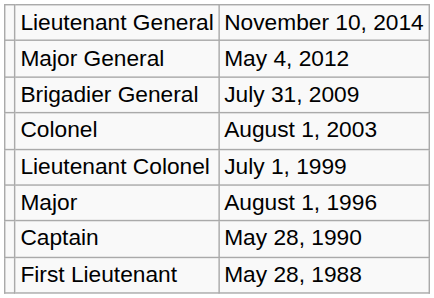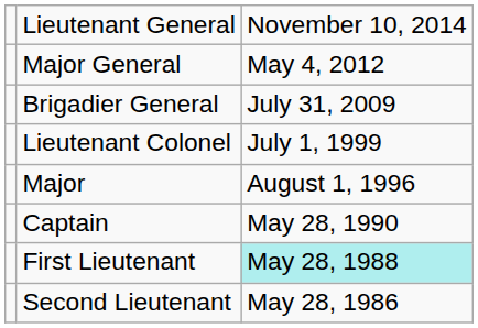 <table class="wikitable">
 <tr>
 <td></td>
 <td>Lieutenant General</td>
 <td>November 10, 2014</td>
 </tr>
 <tr>
 <td></td>
 <td>Major General</td>
 <td>May 4, 2012</td>
 </tr>
 <tr>
 <td></td>
 <td>Brigadier General</td>
 <td>July 31, 2009</td>
-</tr>
-<tr>
-<td></td>
-<td>Colonel</td>
-<td>August 1, 2003</td>
 </tr>
 <tr>
 <td></td>
 <td>Lieutenant Colonel</td>
 <td>July 1, 1999</td>
 </tr>
 <tr>
 <td></td>
 <td>Major</td>
 <td>August 1, 1996</td>
 </tr>
 <tr>
 <td></td>
 <td>Captain</td>
 <td>May 28, 1990</td>
 </tr>
 <tr>
 <td></td>
 <td>First Lieutenant</td>
-<td>May 28, 1988</td>
+<td style="background: paleturquoise;">May 28, 1988</td>
+</tr>
+<tr>
+<td></td>
+<td>Second Lieutenant</td>
+<td>May 28, 1986</td>
 </tr>
 </table>
